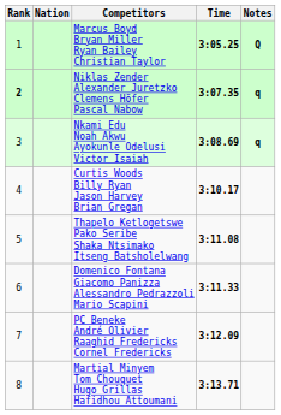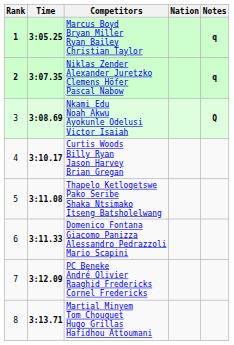 <table class="wikitable sortable" style="text-align:center">
 <tr>
 <th>Rank</th>
+<th>Time</th>
+<th>Competitors</th>
 <th>Nation</th>
-<th>Competitors</th>
-<th>Time</th>
 <th>Notes</th>
 </tr>
 <tr bgcolor=ccffcc>
-<td>1</td>
+<td><strong>1</strong></td>
+<td><strong>3:05.25</strong></td>
+<td align=left><a href='#'>Marcus Boyd</a><br><a href='#'>Bryan Miller</a><br><a href='#'>Ryan Bailey</a><br><a href='#'>Christian Taylor</a></td>
 <td align=left></td>
-<td align=left><a href='#'>Marcus Boyd</a><br><a href='#'>Bryan Miller</a><br><a href='#'>Ryan Bailey</a><br><a href='#'>Christian Taylor</a></td>
-<td><strong>3:05.25</strong></td>
-<td><strong>Q</strong></td>
+<td><strong>q</strong></td>
 </tr>
 <tr bgcolor=ccffcc>
 <td><strong>2</strong></td>
+<td><strong>3:07.35</strong></td>
+<td align=left><a href='#'>Niklas Zender</a><br><a href='#'>Alexander Juretzko</a><br><a href='#'>Clemens Höfer</a><br><a href='#'>Pascal Nabow</a></td>
 <td align=left></td>
-<td align=left><a href='#'>Niklas Zender</a><br><a href='#'>Alexander Juretzko</a><br><a href='#'>Clemens Höfer</a><br><a href='#'>Pascal Nabow</a></td>
-<td><strong>3:07.35</strong></td>
 <td><strong>q</strong></td>
 </tr>
 <tr bgcolor=ddffdd>
 <td>3</td>
+<td><strong>3:08.69</strong></td>
+<td align=left><a href='#'>Nkami Edu</a><br><a href='#'>Noah Akwu</a><br><a href='#'>Ayokunle Odelusi</a><br><a href='#'>Victor Isaiah</a></td>
 <td align=left></td>
-<td align=left><a href='#'>Nkami Edu</a><br><a href='#'>Noah Akwu</a><br><a href='#'>Ayokunle Odelusi</a><br><a href='#'>Victor Isaiah</a></td>
-<td><strong>3:08.69</strong></td>
-<td><strong>q</strong></td>
+<td><strong>Q</strong></td>
 </tr>
 <tr>
 <td>4</td>
+<td><strong>3:10.17</strong></td>
+<td align=left><a href='#'>Curtis Woods</a><br><a href='#'>Billy Ryan</a><br><a href='#'>Jason Harvey</a><br><a href='#'>Brian Gregan</a></td>
 <td align=left></td>
-<td align=left><a href='#'>Curtis Woods</a><br><a href='#'>Billy Ryan</a><br><a href='#'>Jason Harvey</a><br><a href='#'>Brian Gregan</a></td>
-<td><strong>3:10.17</strong></td>
 <td></td>
 </tr>
 <tr>
 <td>5</td>
+<td><strong>3:11.08</strong></td>
+<td align=left><a href='#'>Thapelo Ketlogetswe</a><br><a href='#'>Pako Seribe</a><br><a href='#'>Shaka Ntsimako</a><br><a href='#'>Itseng Batsholelwang</a></td>
 <td align=left></td>
-<td align=left><a href='#'>Thapelo Ketlogetswe</a><br><a href='#'>Pako Seribe</a><br><a href='#'>Shaka Ntsimako</a><br><a href='#'>Itseng Batsholelwang</a></td>
-<td><strong>3:11.08</strong></td>
 <td></td>
 </tr>
 <tr>
 <td>6</td>
+<td><strong>3:11.33</strong></td>
+<td align=left><a href='#'>Domenico Fontana</a><br><a href='#'>Giacomo Panizza</a><br><a href='#'>Alessandro Pedrazzoli</a><br><a href='#'>Mario Scapini</a></td>
 <td align=left></td>
-<td align=left><a href='#'>Domenico Fontana</a><br><a href='#'>Giacomo Panizza</a><br><a href='#'>Alessandro Pedrazzoli</a><br><a href='#'>Mario Scapini</a></td>
-<td><strong>3:11.33</strong></td>
 <td></td>
 </tr>
 <tr>
 <td>7</td>
+<td><strong>3:12.09</strong></td>
+<td align=left><a href='#'>PC Beneke</a><br><a href='#'>André Olivier</a><br><a href='#'>Raaghid Fredericks</a><br><a href='#'>Cornel Fredericks</a></td>
 <td align=left></td>
-<td align=left><a href='#'>PC Beneke</a><br><a href='#'>André Olivier</a><br><a href='#'>Raaghid Fredericks</a><br><a href='#'>Cornel Fredericks</a></td>
-<td><strong>3:12.09</strong></td>
 <td></td>
 </tr>
 <tr>
 <td>8</td>
+<td><strong>3:13.71</strong></td>
+<td align=left><a href='#'>Martial Minyem</a><br><a href='#'>Tom Chouquet</a><br><a href='#'>Hugo Grillas</a><br><a href='#'>Hafidhou Attoumani</a></td>
 <td align=left></td>
-<td align=left><a href='#'>Martial Minyem</a><br><a href='#'>Tom Chouquet</a><br><a href='#'>Hugo Grillas</a><br><a href='#'>Hafidhou Attoumani</a></td>
-<td><strong>3:13.71</strong></td>
 <td></td>
 </tr>
 </table>
